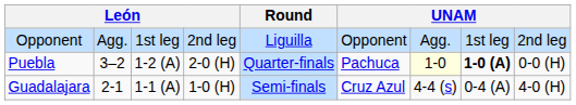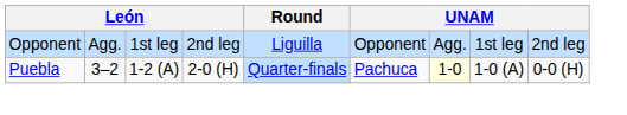 <table class="wikitable" style="text-align:center">
 <tr>
 <th colspan=4><a href='#'>León</a></th>
 <th>Round</th>
 <th colspan=4><a href='#'>UNAM</a></th>
 </tr>
 <tr style="background:#c1e0ff;">
 <td>Opponent</td>
 <td>Agg.</td>
 <td>1st leg</td>
 <td>2nd leg</td>
 <td><a href='#'>Liguilla</a></td>
 <td>Opponent</td>
 <td>Agg.</td>
 <td>1st leg</td>
 <td>2nd leg</td>
 </tr>
 <tr>
 <td align=left><a href='#'>Puebla</a></td>
 <td>3–2</td>
 <td>1-2 (A)</td>
 <td>2-0 (H)</td>
 <td style="background:#c1e0ff;"><a href='#'>Quarter-finals</a></td>
 <td align=left><a href='#'>Pachuca</a></td>
 <td style="background: lightyellow;">1-0</td>
-<td><strong>1-0 (A)</strong></td>
+<td>1-0 (A)</td>
 <td>0-0 (H)</td>
 </tr>
-<tr>
-<td align=left><a href='#'>Guadalajara</a></td>
-<td>2-1</td>
-<td>1-1 (A)</td>
-<td>1-0 (H)</td>
-<td style="background:#c1e0ff;"><a href='#'>Semi-finals</a></td>
-<td align=left><a href='#'>Cruz Azul</a></td>
-<td>4-4 (<a href='#'>s</a>)</td>
-<td>0-4 (A)</td>
-<td>4-0 (H)</td>
-</tr>
 </table>
